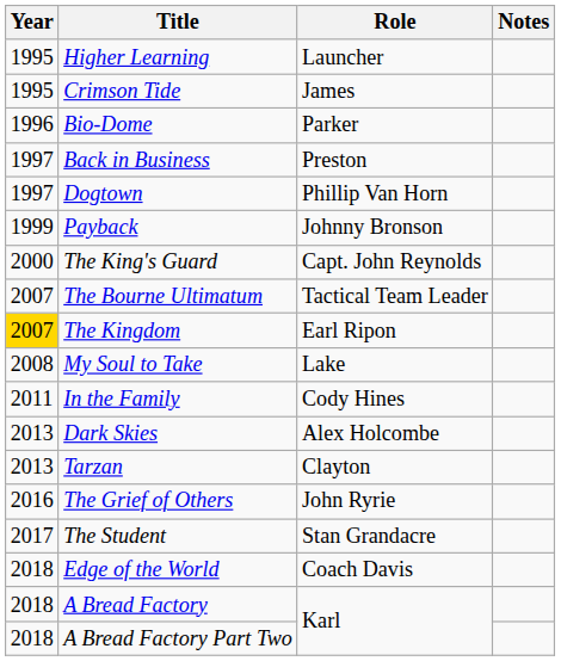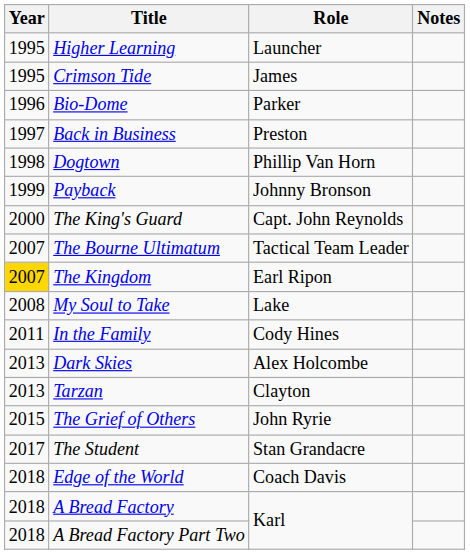 <table class="wikitable sortable">
 <tr>
 <th>Year</th>
 <th>Title</th>
 <th>Role</th>
 <th>Notes</th>
 </tr>
 <tr>
 <td>1995</td>
 <td><em><a href='#'>Higher Learning</a></em></td>
 <td>Launcher</td>
 <td></td>
 </tr>
 <tr>
 <td>1995</td>
 <td><a href='#'><em>Crimson Tide</em></a></td>
 <td>James</td>
 <td></td>
 </tr>
 <tr>
 <td>1996</td>
 <td><em><a href='#'>Bio-Dome</a></em></td>
 <td>Parker</td>
 <td></td>
 </tr>
 <tr>
 <td>1997</td>
 <td><a href='#'><em>Back in Business</em></a></td>
 <td>Preston</td>
 <td></td>
 </tr>
 <tr>
-<td>1997</td>
+<td>1998</td>
 <td><a href='#'><em>Dogtown</em></a></td>
 <td>Phillip Van Horn</td>
 <td></td>
 </tr>
 <tr>
 <td>1999</td>
 <td><a href='#'><em>Payback</em></a></td>
 <td>Johnny Bronson</td>
 <td></td>
 </tr>
 <tr>
 <td>2000</td>
 <td><em>The King's Guard</em></td>
 <td>Capt. John Reynolds</td>
 <td></td>
 </tr>
 <tr>
 <td>2007</td>
 <td><a href='#'><em>The Bourne Ultimatum</em></a></td>
 <td>Tactical Team Leader</td>
 <td></td>
 </tr>
 <tr>
 <td style="background: gold;">2007</td>
 <td><a href='#'><em>The Kingdom</em></a></td>
 <td>Earl Ripon</td>
 <td></td>
 </tr>
 <tr>
 <td>2008</td>
 <td><em><a href='#'>My Soul to Take</a></em></td>
 <td>Lake</td>
 <td></td>
 </tr>
 <tr>
 <td>2011</td>
 <td><a href='#'><em>In the Family</em></a></td>
 <td>Cody Hines</td>
 <td></td>
 </tr>
 <tr>
 <td>2013</td>
 <td><a href='#'><em>Dark Skies</em></a></td>
 <td>Alex Holcombe</td>
 <td></td>
 </tr>
 <tr>
 <td>2013</td>
 <td><a href='#'><em>Tarzan</em></a></td>
 <td>Clayton</td>
 <td></td>
 </tr>
 <tr>
-<td>2016</td>
+<td>2015</td>
 <td><em><a href='#'>The Grief of Others</a></em></td>
 <td>John Ryrie</td>
 <td></td>
 </tr>
 <tr>
 <td>2017</td>
 <td><em>The Student</em></td>
 <td>Stan Grandacre</td>
 <td></td>
 </tr>
 <tr>
 <td>2018</td>
 <td><a href='#'><em>Edge of the World</em></a></td>
 <td>Coach Davis</td>
 <td></td>
 </tr>
 <tr>
 <td>2018</td>
 <td><em><a href='#'>A Bread Factory</a></em></td>
 <td rowspan="2">Karl</td>
 <td></td>
 </tr>
 <tr>
 <td>2018</td>
 <td><em>A Bread Factory Part Two</em></td>
 <td></td>
 </tr>
 </table>
